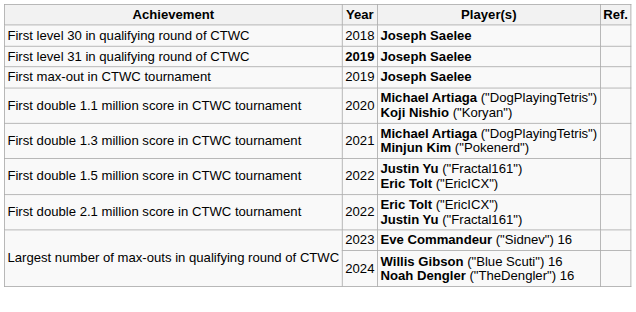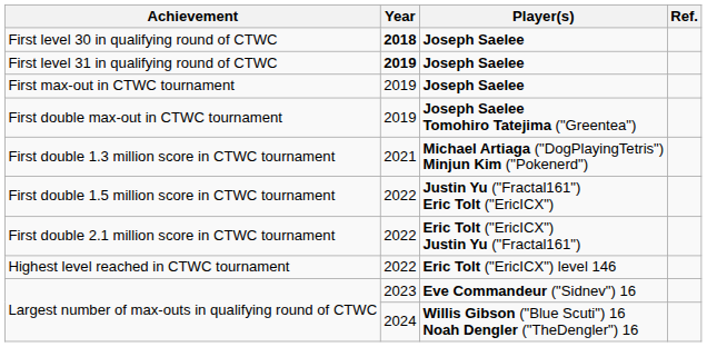 <table class="wikitable">
 <tr>
 <th>Achievement</th>
 <th>Year</th>
 <th>Player(s)</th>
 <th>Ref.</th>
 </tr>
 <tr>
 <td>First level 30 in qualifying round of CTWC</td>
-<td>2018</td>
+<td><strong>2018</strong></td>
 <td> <strong>Joseph Saelee</strong></td>
 <td></td>
 </tr>
 <tr>
 <td>First level 31 in qualifying round of CTWC</td>
 <td><strong>2019</strong></td>
 <td> <strong>Joseph Saelee</strong></td>
 <td></td>
 </tr>
 <tr>
 <td>First max-out in CTWC tournament</td>
 <td>2019</td>
 <td> <strong>Joseph Saelee</strong></td>
 <td></td>
 </tr>
 <tr>
-<td>First double 1.1 million score in CTWC tournament</td>
-<td>2020</td>
-<td> <strong>Michael Artiaga</strong> ("DogPlayingTetris")<br> <strong>Koji Nishio</strong> ("Koryan")</td>
+<td>First double max-out in CTWC tournament</td>
+<td>2019</td>
+<td> <strong>Joseph Saelee</strong><br> <strong>Tomohiro Tatejima</strong> ("Greentea")</td>
 <td></td>
 </tr>
 <tr>
 <td>First double 1.3 million score in CTWC tournament</td>
 <td>2021</td>
 <td> <strong>Michael Artiaga</strong> ("DogPlayingTetris")<br> <strong>Minjun Kim</strong> ("Pokenerd")</td>
 <td></td>
 </tr>
 <tr>
 <td>First double 1.5 million score in CTWC tournament</td>
 <td>2022</td>
 <td> <strong>Justin Yu</strong> ("Fractal161")<br> <strong>Eric Tolt</strong> ("EricICX")</td>
 <td></td>
 </tr>
 <tr>
 <td>First double 2.1 million score in CTWC tournament</td>
 <td>2022</td>
 <td> <strong>Eric Tolt</strong> ("EricICX")<br> <strong>Justin Yu</strong> ("Fractal161")</td>
 <td></td>
 </tr>
 <tr>
+<td>Highest level reached in CTWC tournament</td>
+<td>2022</td>
+<td> <strong>Eric Tolt</strong> ("EricICX") level 146</td>
+<td></td>
+</tr>
+<tr>
 <td rowspan=2>Largest number of max-outs in qualifying round of CTWC</td>
 <td>2023</td>
 <td> <strong>Eve Commandeur</strong> ("Sidnev") 16</td>
 <td></td>
 </tr>
 <tr>
 <td>2024</td>
 <td> <strong>Willis Gibson</strong> ("Blue Scuti") 16<br> <strong>Noah Dengler</strong> ("TheDengler") 16</td>
 <td></td>
 </tr>
 </table>
